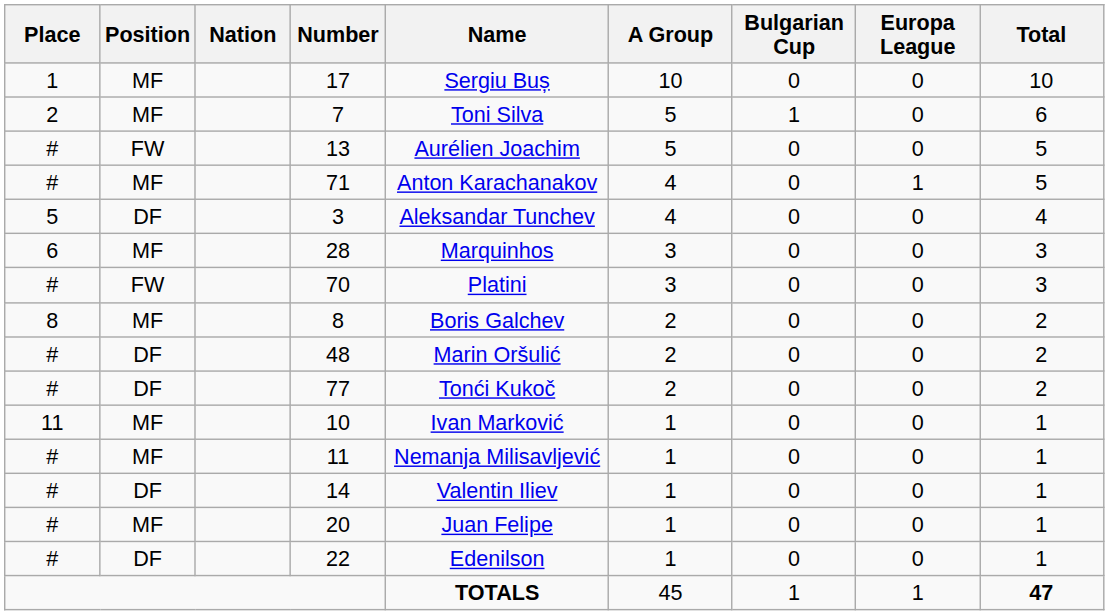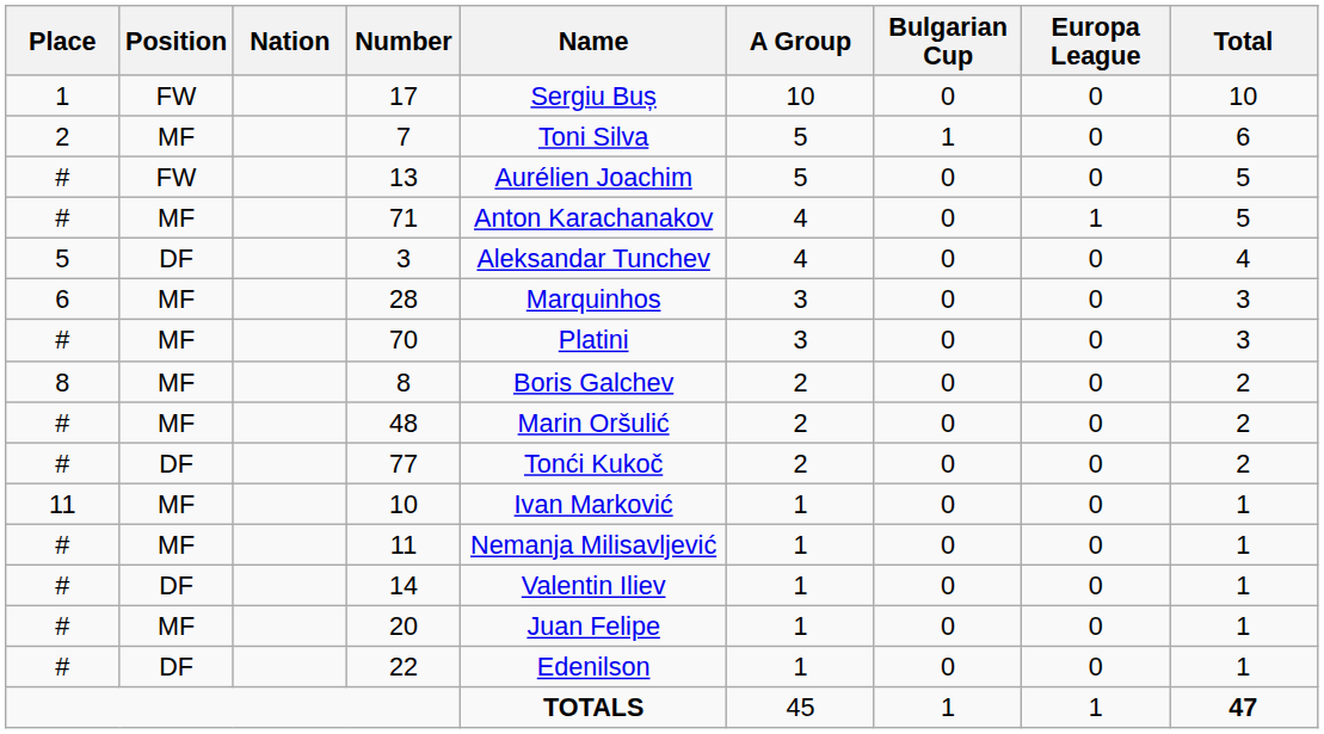 <table class="wikitable" style="font-size: 95%; text-align: center;">
 <tr>
 <th width=60>Place</th>
 <th width=60>Position</th>
 <th width=60>Nation</th>
 <th width=60>Number</th>
 <th width=150>Name</th>
 <th width=80>A Group</th>
 <th width=80>Bulgarian Cup</th>
 <th width=80>Europa League</th>
 <th width=80><strong>Total</strong></th>
 </tr>
 <tr>
 <td>1</td>
-<td>MF</td>
+<td>FW</td>
 <td></td>
 <td>17</td>
 <td><a href='#'>Sergiu Buș</a></td>
 <td>10</td>
 <td>0</td>
 <td>0</td>
 <td>10</td>
 </tr>
 <tr>
 <td>2</td>
 <td>MF</td>
 <td></td>
 <td>7</td>
 <td><a href='#'>Toni Silva</a></td>
 <td>5</td>
 <td>1</td>
 <td>0</td>
 <td>6</td>
 </tr>
 <tr>
 <td>#</td>
 <td>FW</td>
 <td></td>
 <td>13</td>
 <td><a href='#'>Aurélien Joachim</a></td>
 <td>5</td>
 <td>0</td>
 <td>0</td>
 <td>5</td>
 </tr>
 <tr>
 <td>#</td>
 <td>MF</td>
 <td></td>
 <td>71</td>
 <td><a href='#'>Anton Karachanakov</a></td>
 <td>4</td>
 <td>0</td>
 <td>1</td>
 <td>5</td>
 </tr>
 <tr>
 <td>5</td>
 <td>DF</td>
 <td></td>
 <td>3</td>
 <td><a href='#'>Aleksandar Tunchev</a></td>
 <td>4</td>
 <td>0</td>
 <td>0</td>
 <td>4</td>
 </tr>
 <tr>
 <td>6</td>
 <td>MF</td>
 <td></td>
 <td>28</td>
 <td><a href='#'>Marquinhos</a></td>
 <td>3</td>
 <td>0</td>
 <td>0</td>
 <td>3</td>
 </tr>
 <tr>
 <td>#</td>
-<td>FW</td>
+<td>MF</td>
 <td></td>
 <td>70</td>
 <td><a href='#'>Platini</a></td>
 <td>3</td>
 <td>0</td>
 <td>0</td>
 <td>3</td>
 </tr>
 <tr>
 <td>8</td>
 <td>MF</td>
 <td></td>
 <td>8</td>
 <td><a href='#'>Boris Galchev</a></td>
 <td>2</td>
 <td>0</td>
 <td>0</td>
 <td>2</td>
 </tr>
 <tr>
 <td>#</td>
-<td>DF</td>
+<td>MF</td>
 <td></td>
 <td>48</td>
 <td><a href='#'>Marin Oršulić</a></td>
 <td>2</td>
 <td>0</td>
 <td>0</td>
 <td>2</td>
 </tr>
 <tr>
 <td>#</td>
 <td>DF</td>
 <td></td>
 <td>77</td>
 <td><a href='#'>Tonći Kukoč</a></td>
 <td>2</td>
 <td>0</td>
 <td>0</td>
 <td>2</td>
 </tr>
 <tr>
 <td>11</td>
 <td>MF</td>
 <td></td>
 <td>10</td>
 <td><a href='#'>Ivan Marković</a></td>
 <td>1</td>
 <td>0</td>
 <td>0</td>
 <td>1</td>
 </tr>
 <tr>
 <td>#</td>
 <td>MF</td>
 <td></td>
 <td>11</td>
 <td><a href='#'>Nemanja Milisavljević</a></td>
 <td>1</td>
 <td>0</td>
 <td>0</td>
 <td>1</td>
 </tr>
 <tr>
 <td>#</td>
 <td>DF</td>
 <td></td>
 <td>14</td>
 <td><a href='#'>Valentin Iliev</a></td>
 <td>1</td>
 <td>0</td>
 <td>0</td>
 <td>1</td>
 </tr>
 <tr>
 <td>#</td>
 <td>MF</td>
 <td></td>
 <td>20</td>
 <td><a href='#'>Juan Felipe</a></td>
 <td>1</td>
 <td>0</td>
 <td>0</td>
 <td>1</td>
 </tr>
 <tr>
 <td>#</td>
 <td>DF</td>
 <td></td>
 <td>22</td>
 <td><a href='#'>Edenilson</a></td>
 <td>1</td>
 <td>0</td>
 <td>0</td>
 <td>1</td>
 </tr>
 <tr>
 <td colspan="4"></td>
 <td><strong>TOTALS</strong></td>
 <td>45</td>
 <td>1</td>
 <td>1</td>
 <td><strong>47</strong></td>
 </tr>
 </table>
